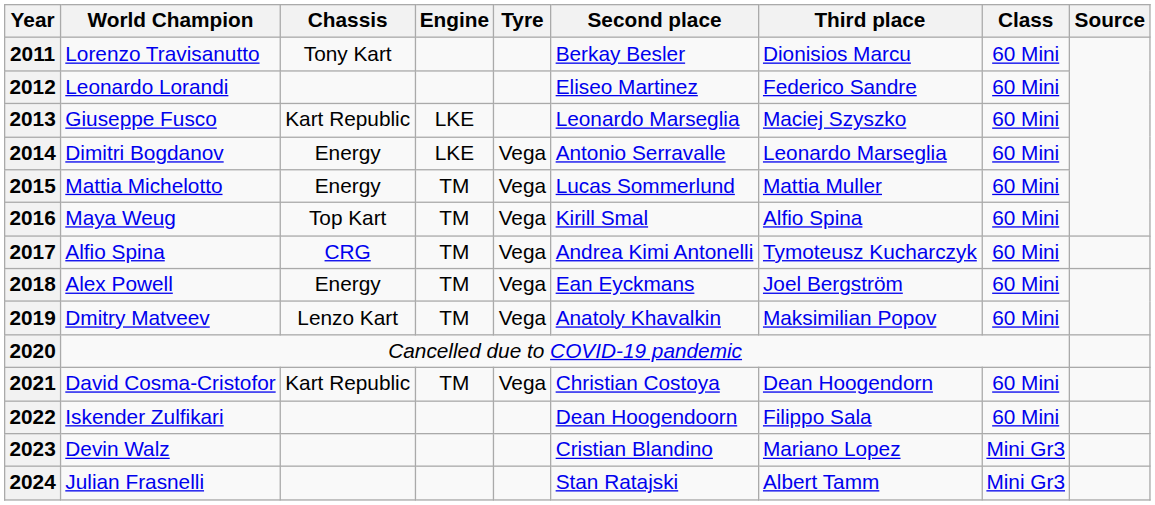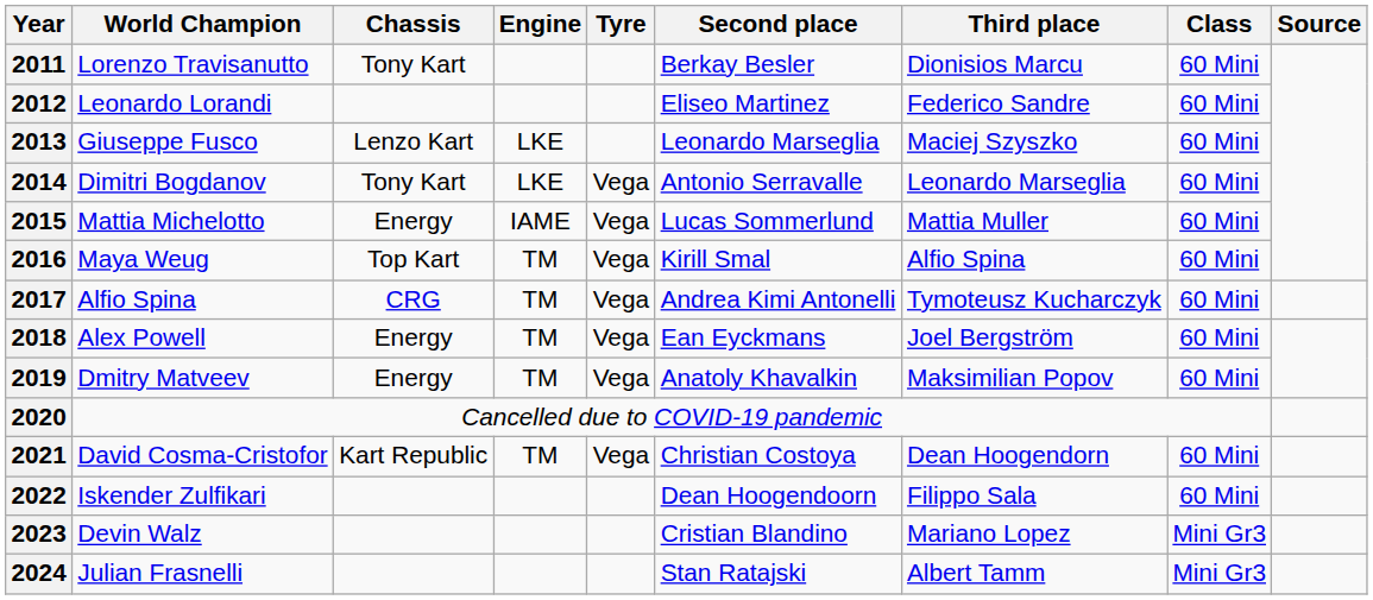 <table class="wikitable">
 <tr>
 <th>Year</th>
 <th>World Champion</th>
 <th>Chassis</th>
 <th>Engine</th>
 <th>Tyre</th>
 <th>Second place</th>
 <th>Third place</th>
 <th>Class</th>
 <th>Source</th>
 </tr>
 <tr>
 <th>2011</th>
 <td> <a href='#'>Lorenzo Travisanutto</a></td>
 <td style="text-align:center;">Tony Kart</td>
 <td style="text-align:center;"></td>
 <td style="text-align:center;"></td>
 <td> <a href='#'>Berkay Besler</a></td>
 <td> <a href='#'>Dionisios Marcu</a></td>
 <td style="text-align:center;"><a href='#'>60 Mini</a></td>
 </tr>
 <tr>
 <th>2012</th>
 <td> <a href='#'>Leonardo Lorandi</a></td>
 <td style="text-align:center;"></td>
 <td style="text-align:center;"></td>
 <td style="text-align:center;"></td>
 <td> <a href='#'>Eliseo Martinez</a></td>
 <td> <a href='#'>Federico Sandre</a></td>
 <td style="text-align:center;"><a href='#'>60 Mini</a></td>
 </tr>
 <tr>
 <th>2013</th>
 <td> <a href='#'>Giuseppe Fusco</a></td>
-<td style="text-align:center;">Kart Republic</td>
+<td style="text-align:center;">Lenzo Kart</td>
 <td style="text-align:center;">LKE</td>
 <td style="text-align:center;"></td>
 <td> <a href='#'>Leonardo Marseglia</a></td>
 <td> <a href='#'>Maciej Szyszko</a></td>
 <td style="text-align:center;"><a href='#'>60 Mini</a></td>
 </tr>
 <tr>
 <th>2014</th>
 <td> <a href='#'>Dimitri Bogdanov</a></td>
-<td style="text-align:center;">Energy</td>
+<td style="text-align:center;">Tony Kart</td>
 <td style="text-align:center;">LKE</td>
 <td style="text-align:center;">Vega</td>
 <td> <a href='#'>Antonio Serravalle</a></td>
 <td> <a href='#'>Leonardo Marseglia</a></td>
 <td style="text-align:center;"><a href='#'>60 Mini</a></td>
 </tr>
 <tr>
 <th>2015</th>
 <td> <a href='#'>Mattia Michelotto</a></td>
 <td style="text-align:center;">Energy</td>
-<td style="text-align:center;">TM</td>
+<td style="text-align:center;">IAME</td>
 <td style="text-align:center;">Vega</td>
 <td> <a href='#'>Lucas Sommerlund</a></td>
 <td> <a href='#'>Mattia Muller</a></td>
 <td style="text-align:center;"><a href='#'>60 Mini</a></td>
 </tr>
 <tr>
 <th>2016</th>
 <td> <a href='#'>Maya Weug</a></td>
 <td style="text-align:center;">Top Kart</td>
 <td style="text-align:center;">TM</td>
 <td style="text-align:center;">Vega</td>
 <td> <a href='#'>Kirill Smal</a></td>
 <td> <a href='#'>Alfio Spina</a></td>
 <td style="text-align:center;"><a href='#'>60 Mini</a></td>
 </tr>
 <tr>
 <th>2017</th>
 <td> <a href='#'>Alfio Spina</a></td>
 <td style="text-align:center;"><a href='#'>CRG</a></td>
 <td style="text-align:center;">TM</td>
 <td style="text-align:center;">Vega</td>
 <td> <a href='#'>Andrea Kimi Antonelli</a></td>
 <td> <a href='#'>Tymoteusz Kucharczyk</a></td>
 <td style="text-align:center;"><a href='#'>60 Mini</a></td>
 <td style="text-align:center;"></td>
 </tr>
 <tr>
 <th>2018</th>
 <td> <a href='#'>Alex Powell</a></td>
 <td style="text-align:center;">Energy</td>
 <td style="text-align:center;">TM</td>
 <td style="text-align:center;">Vega</td>
 <td> <a href='#'>Ean Eyckmans</a></td>
 <td> <a href='#'>Joel Bergström</a></td>
 <td style="text-align:center;"><a href='#'>60 Mini</a></td>
 </tr>
 <tr>
 <th>2019</th>
 <td> <a href='#'>Dmitry Matveev</a></td>
-<td style="text-align:center;">Lenzo Kart</td>
+<td style="text-align:center;">Energy</td>
 <td style="text-align:center;">TM</td>
 <td style="text-align:center;">Vega</td>
 <td> <a href='#'>Anatoly Khavalkin</a></td>
 <td> <a href='#'>Maksimilian Popov</a></td>
 <td style="text-align:center;"><a href='#'>60 Mini</a></td>
 </tr>
 <tr>
 <th>2020</th>
 <td style="text-align:center;" colspan="7"><em>Cancelled due to <a href='#'>COVID-19 pandemic</a></em></td>
 <td style="text-align:center;"></td>
 </tr>
 <tr>
 <th>2021</th>
 <td> <a href='#'>David Cosma-Cristofor</a></td>
 <td style="text-align:center;">Kart Republic</td>
 <td style="text-align:center;">TM</td>
 <td style="text-align:center;">Vega</td>
 <td> <a href='#'>Christian Costoya</a></td>
 <td> <a href='#'>Dean Hoogendorn</a></td>
 <td style="text-align:center;"><a href='#'>60 Mini</a></td>
 <td style="text-align:center;"></td>
 </tr>
 <tr>
 <th>2022</th>
 <td> <a href='#'>Iskender Zulfikari</a></td>
 <td></td>
 <td></td>
 <td></td>
 <td> <a href='#'>Dean Hoogendoorn</a></td>
 <td> <a href='#'>Filippo Sala</a></td>
 <td align=center><a href='#'>60 Mini</a></td>
 <td align=center></td>
 </tr>
 <tr>
 <th>2023</th>
 <td> <a href='#'>Devin Walz</a></td>
 <td></td>
 <td></td>
 <td></td>
 <td> <a href='#'>Cristian Blandino</a></td>
 <td> <a href='#'>Mariano Lopez</a></td>
 <td align=center><a href='#'>Mini Gr3</a></td>
 <td align=center></td>
 </tr>
 <tr>
 <th>2024</th>
 <td> <a href='#'>Julian Frasnelli</a></td>
 <td></td>
 <td></td>
 <td></td>
 <td> <a href='#'>Stan Ratajski</a></td>
 <td> <a href='#'>Albert Tamm</a></td>
 <td align=center><a href='#'>Mini Gr3</a></td>
 <td align=center></td>
 </tr>
 </table>
